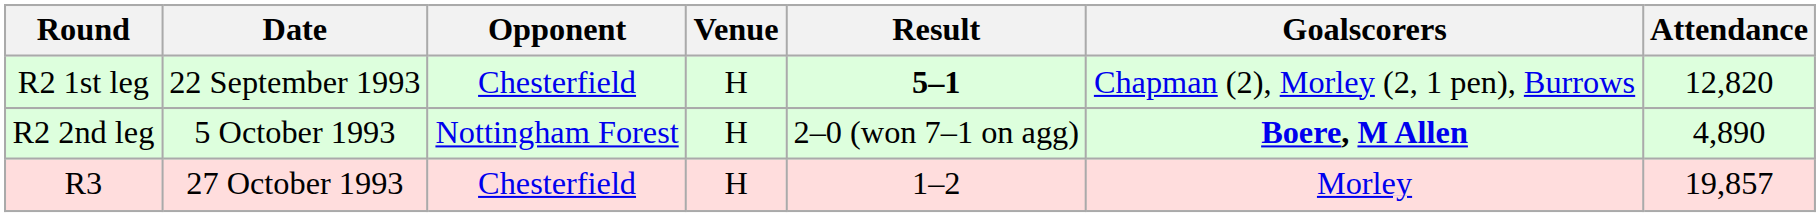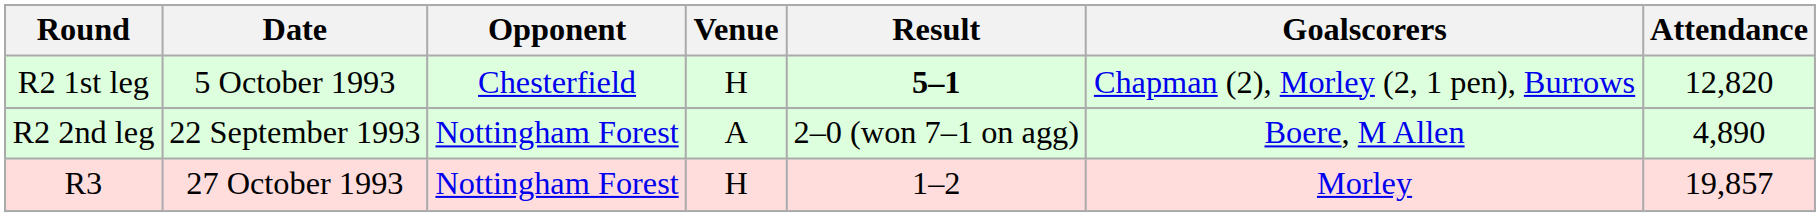 <table class="wikitable" style="text-align:center">
 <tr>
 <th>Round</th>
 <th>Date</th>
 <th>Opponent</th>
 <th>Venue</th>
 <th>Result</th>
 <th>Goalscorers</th>
 <th>Attendance</th>
 </tr>
 <tr style="background-color: #ddffdd;">
 <td>R2 1st leg</td>
-<td>22 September 1993</td>
+<td>5 October 1993</td>
 <td><a href='#'>Chesterfield</a></td>
 <td>H</td>
 <td><strong>5–1</strong></td>
 <td><a href='#'>Chapman</a> (2), <a href='#'>Morley</a> (2, 1 pen), <a href='#'>Burrows</a></td>
 <td>12,820</td>
 </tr>
 <tr style="background-color: #ddffdd;">
 <td>R2 2nd leg</td>
-<td>5 October 1993</td>
+<td>22 September 1993</td>
 <td><a href='#'>Nottingham Forest</a></td>
-<td>H</td>
+<td>A</td>
 <td>2–0 (won 7–1 on agg)</td>
-<td><strong><a href='#'>Boere</a>, <a href='#'>M Allen</a></strong></td>
+<td><a href='#'>Boere</a>, <a href='#'>M Allen</a></td>
 <td>4,890</td>
 </tr>
 <tr style="background-color: #ffdddd;">
 <td>R3</td>
 <td>27 October 1993</td>
-<td><a href='#'>Chesterfield</a></td>
+<td><a href='#'>Nottingham Forest</a></td>
 <td>H</td>
 <td>1–2</td>
 <td><a href='#'>Morley</a></td>
 <td>19,857</td>
 </tr>
 </table>
